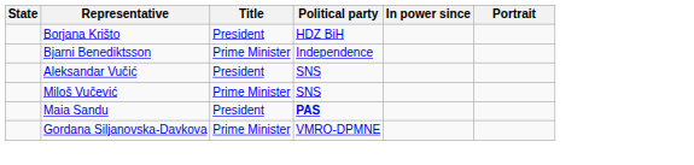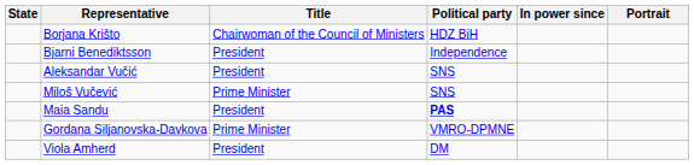 <table class="wikitable sortable">
 <tr>
 <th align=left>State</th>
 <th align=left>Representative</th>
 <th align=left>Title</th>
 <th align=left>Political party</th>
 <th align=left>In power since</th>
 <th class="unsortable" style="width:100px;">Portrait</th>
 </tr>
 <tr>
 <td></td>
 <td><a href='#'>Borjana Krišto</a></td>
-<td><a href='#'>President</a></td>
+<td><a href='#'>Chairwoman of the Council of Ministers</a></td>
 <td><a href='#'>HDZ BiH</a></td>
 <td></td>
 <td></td>
 </tr>
 <tr>
 <td></td>
 <td><a href='#'>Bjarni Benediktsson</a></td>
-<td><a href='#'>Prime Minister</a></td>
+<td><a href='#'>President</a></td>
 <td><a href='#'>Independence</a></td>
 <td></td>
 <td></td>
 </tr>
 <tr>
 <td></td>
 <td><a href='#'>Aleksandar Vučić</a></td>
 <td><a href='#'>President</a></td>
 <td><a href='#'>SNS</a></td>
 <td></td>
 <td></td>
 </tr>
 <tr>
 <td></td>
 <td><a href='#'>Miloš Vučević</a></td>
 <td><a href='#'>Prime Minister</a></td>
 <td><a href='#'>SNS</a></td>
 <td></td>
 <td></td>
 </tr>
 <tr>
 <td></td>
 <td><a href='#'>Maia Sandu</a></td>
 <td><a href='#'>President</a></td>
 <td><strong><a href='#'>PAS</a></strong></td>
 <td></td>
 <td></td>
 </tr>
 <tr>
 <td></td>
 <td><a href='#'>Gordana Siljanovska-Davkova</a></td>
 <td><a href='#'>Prime Minister</a></td>
 <td><a href='#'>VMRO-DPMNE</a></td>
 <td></td>
 <td></td>
 </tr>
+<tr>
+<td></td>
+<td><a href='#'>Viola Amherd</a></td>
+<td><a href='#'>President</a></td>
+<td><a href='#'>DM</a></td>
+<td></td>
+<td></td>
+</tr>
 </table>
